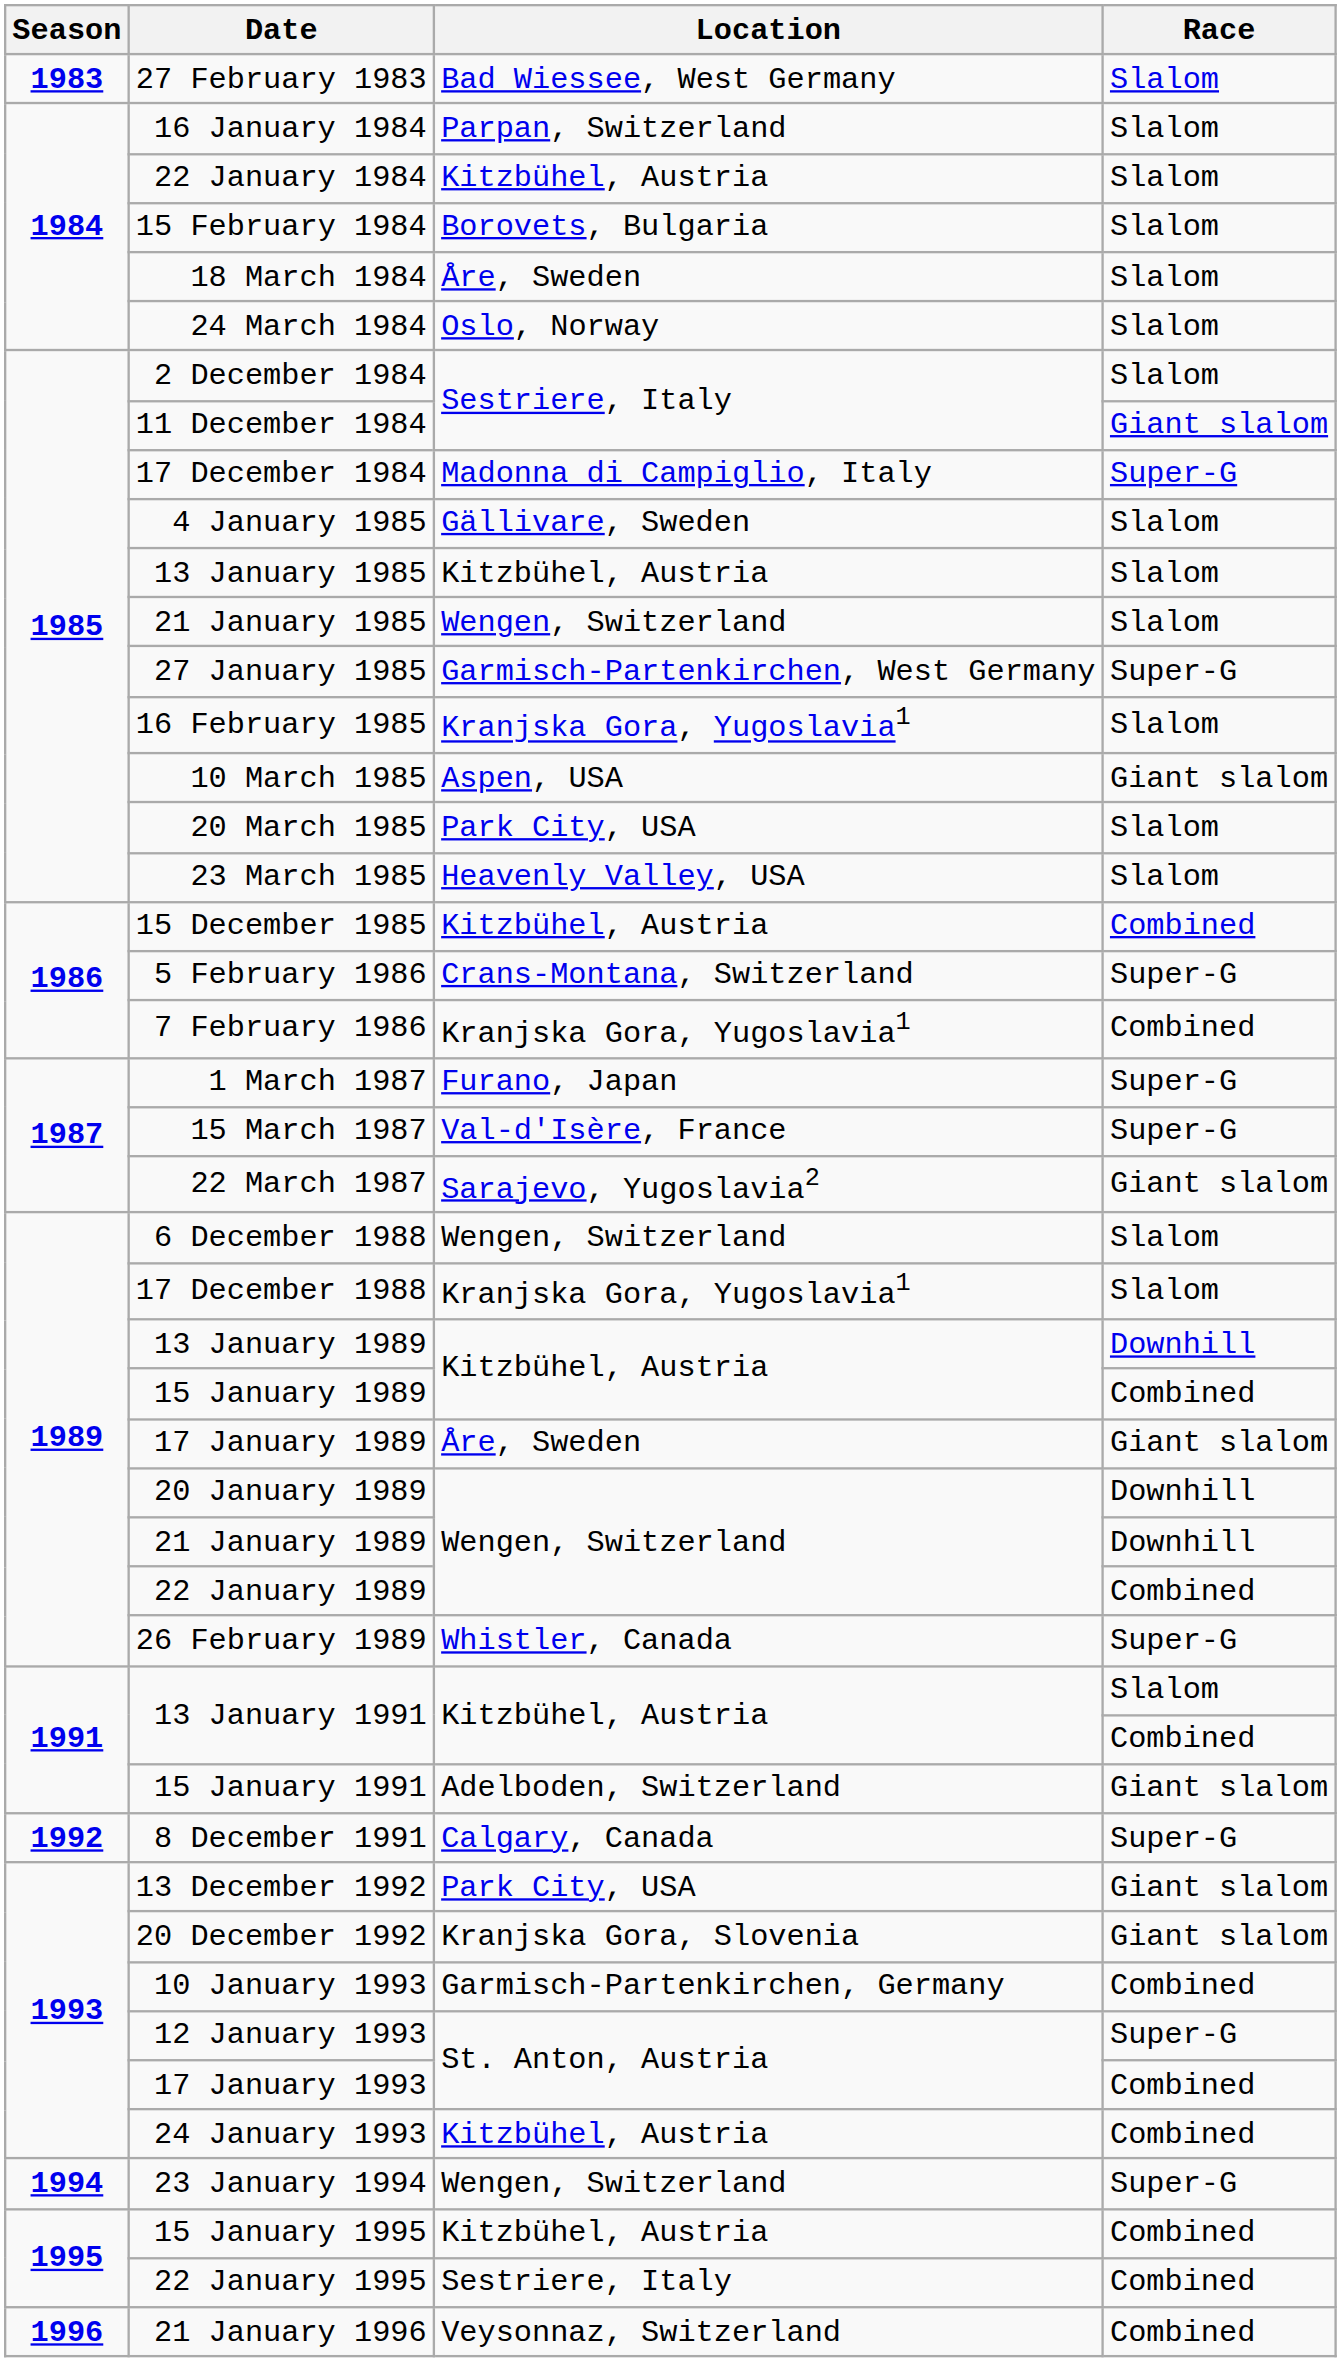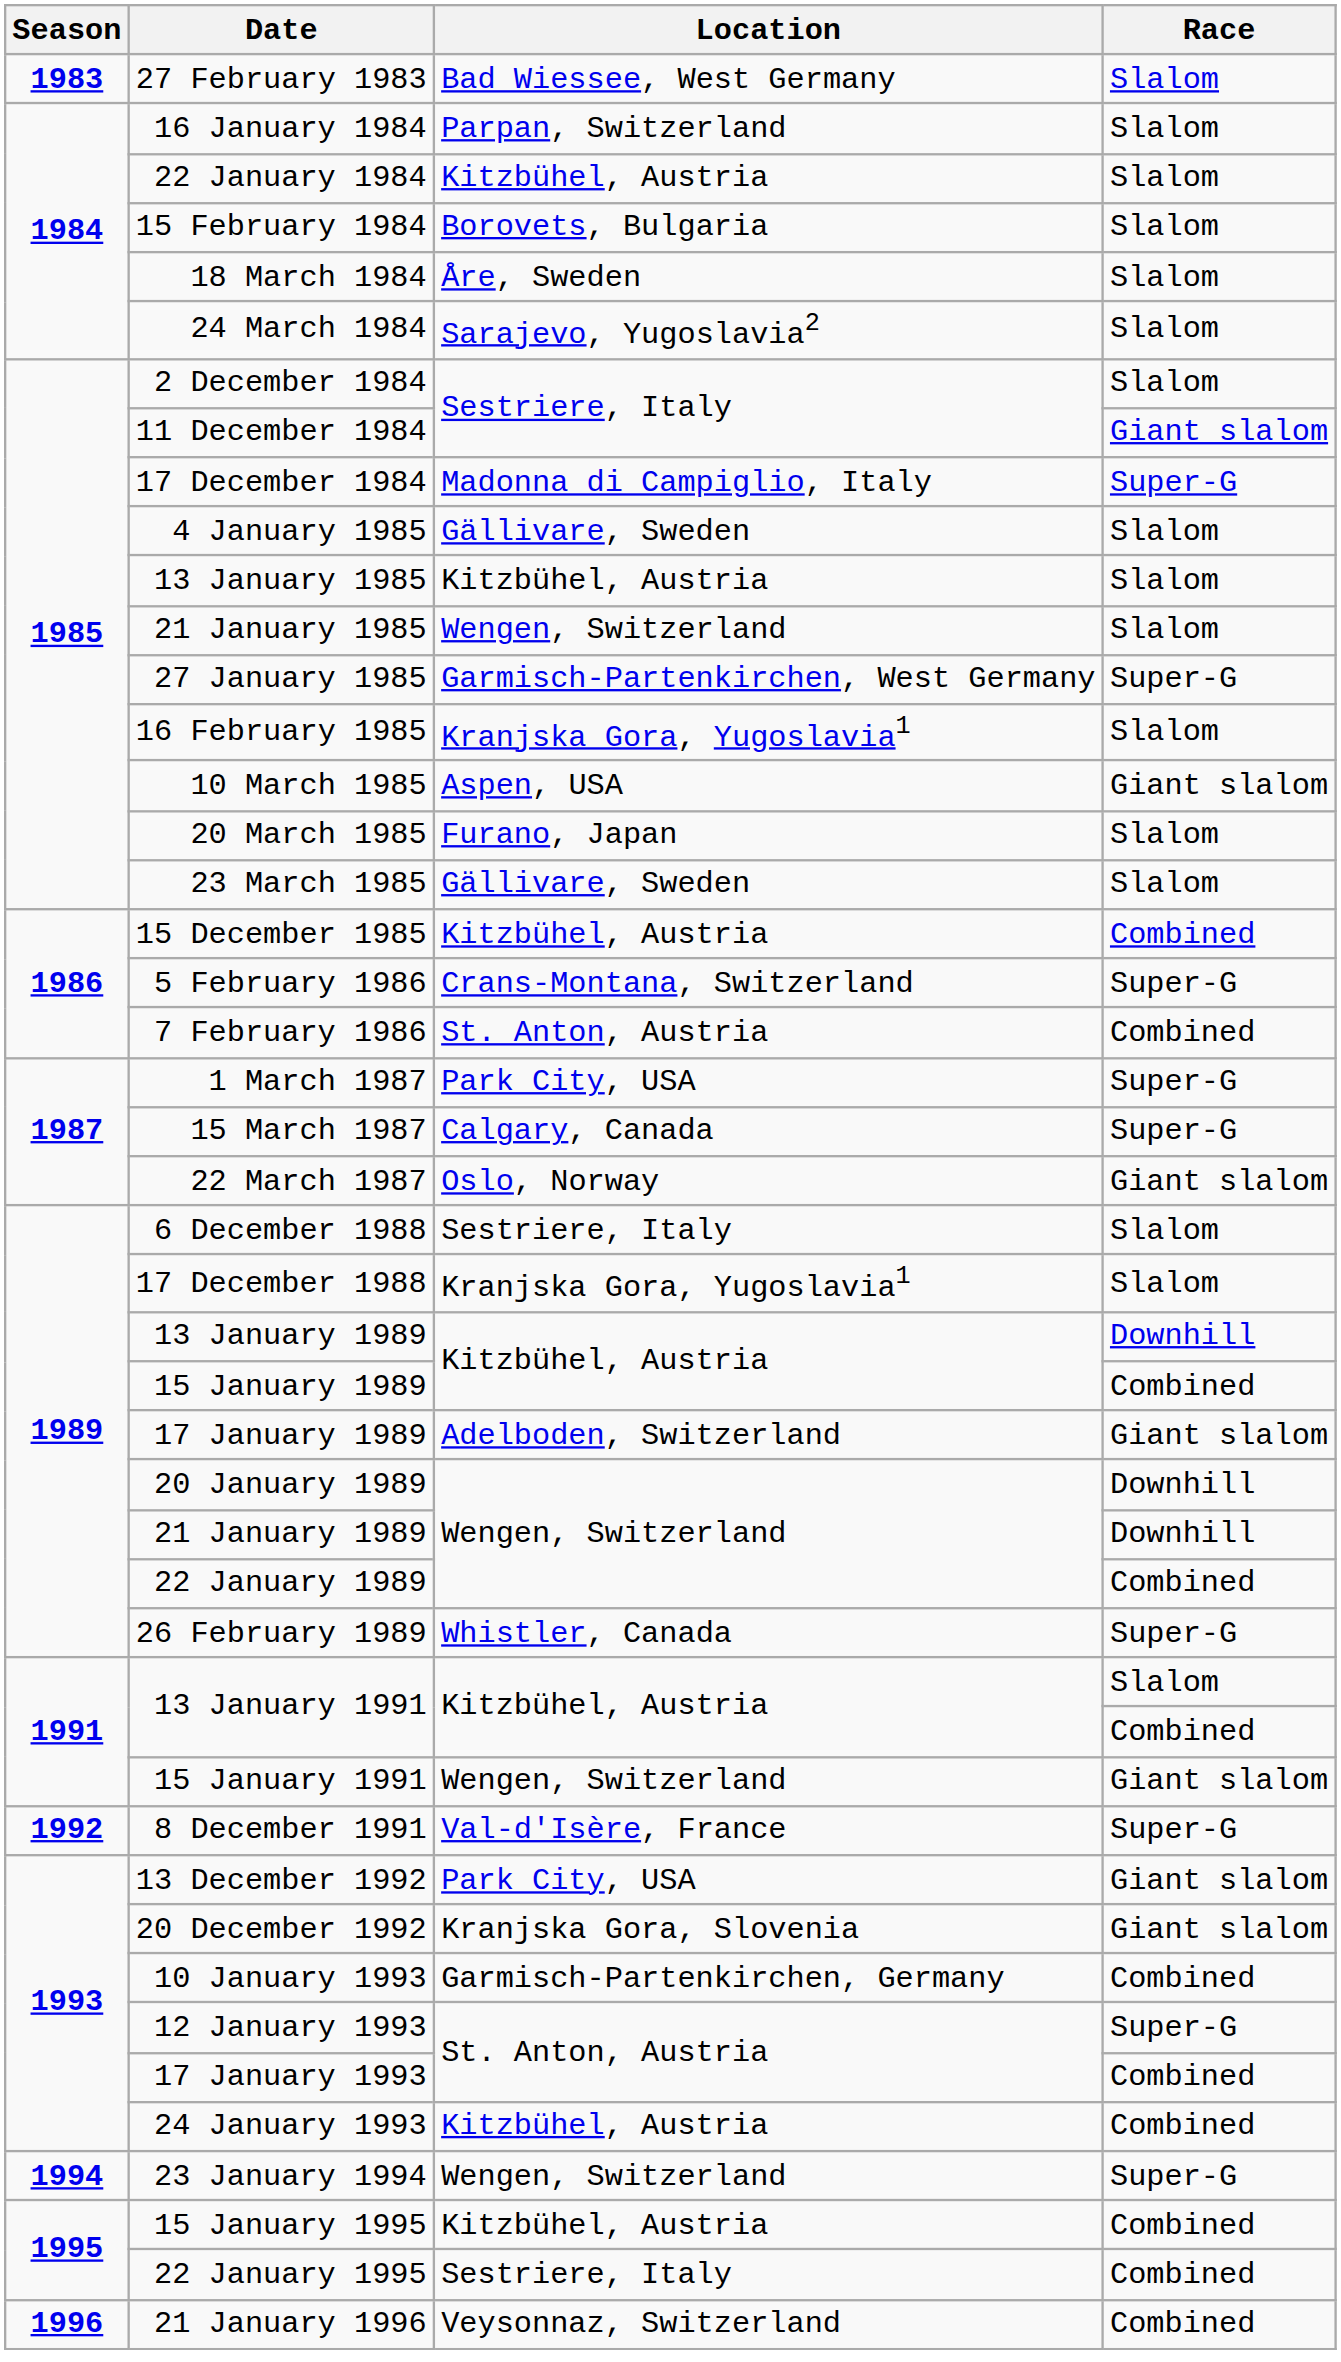 <table class="wikitable">
 <tr>
 <th>Season</th>
 <th>Date</th>
 <th>Location</th>
 <th>Race</th>
 </tr>
 <tr>
 <td rowspan=1 align=center><strong><a href='#'>1983</a></strong></td>
 <td align=right>27 February 1983</td>
 <td><a href='#'>Bad Wiessee</a>, West Germany</td>
 <td><a href='#'>Slalom</a></td>
 </tr>
 <tr>
 <td rowspan=5 align=center><strong><a href='#'>1984</a></strong></td>
 <td align=right>16 January 1984</td>
 <td><a href='#'>Parpan</a>, Switzerland</td>
 <td>Slalom</td>
 </tr>
 <tr>
 <td align=right>22 January 1984</td>
 <td><a href='#'>Kitzbühel</a>, Austria</td>
 <td>Slalom</td>
 </tr>
 <tr>
 <td align=right>15 February 1984</td>
 <td><a href='#'>Borovets</a>, Bulgaria</td>
 <td>Slalom</td>
 </tr>
 <tr>
 <td align=right>18 March 1984</td>
 <td><a href='#'>Åre</a>, Sweden</td>
 <td>Slalom</td>
 </tr>
 <tr>
 <td align=right>24 March 1984</td>
-<td><a href='#'>Oslo</a>, Norway</td>
+<td><a href='#'>Sarajevo</a>, Yugoslavia<sup>2</sup></td>
 <td>Slalom</td>
 </tr>
 <tr>
 <td rowspan=11 align=center><strong><a href='#'>1985</a></strong></td>
 <td align=right>2 December 1984</td>
 <td rowspan=2><a href='#'>Sestriere</a>, Italy</td>
 <td>Slalom</td>
 </tr>
 <tr>
 <td align=right>11 December 1984</td>
 <td><a href='#'>Giant slalom</a></td>
 </tr>
 <tr>
 <td align=right>17 December 1984</td>
 <td><a href='#'>Madonna di Campiglio</a>, Italy</td>
 <td><a href='#'>Super-G</a></td>
 </tr>
 <tr>
 <td align=right>4 January 1985</td>
 <td><a href='#'>Gällivare</a>, Sweden</td>
 <td>Slalom</td>
 </tr>
 <tr>
 <td align=right>13 January 1985</td>
 <td>Kitzbühel, Austria</td>
 <td>Slalom</td>
 </tr>
 <tr>
 <td align=right>21 January 1985</td>
 <td><a href='#'>Wengen</a>, Switzerland</td>
 <td>Slalom</td>
 </tr>
 <tr>
 <td align=right>27 January 1985</td>
 <td><a href='#'>Garmisch-Partenkirchen</a>, West Germany</td>
 <td>Super-G</td>
 </tr>
 <tr>
 <td align=right>16 February 1985</td>
 <td><a href='#'>Kranjska Gora</a>, <a href='#'>Yugoslavia</a><sup>1</sup></td>
 <td>Slalom</td>
 </tr>
 <tr>
 <td align=right>10 March 1985</td>
 <td><a href='#'>Aspen</a>, USA</td>
 <td>Giant slalom</td>
 </tr>
 <tr>
 <td align=right>20 March 1985</td>
-<td><a href='#'>Park City</a>, USA</td>
+<td><a href='#'>Furano</a>, Japan</td>
 <td>Slalom</td>
 </tr>
 <tr>
 <td align=right>23 March 1985</td>
-<td><a href='#'>Heavenly Valley</a>, USA</td>
+<td><a href='#'>Gällivare</a>, Sweden</td>
 <td>Slalom</td>
 </tr>
 <tr>
 <td rowspan=3 align=center><strong><a href='#'>1986</a></strong></td>
 <td align=right>15 December 1985</td>
 <td><a href='#'>Kitzbühel</a>, Austria</td>
 <td><a href='#'>Combined</a></td>
 </tr>
 <tr>
 <td align=right>5 February 1986</td>
 <td><a href='#'>Crans-Montana</a>, Switzerland</td>
 <td>Super-G</td>
 </tr>
 <tr>
 <td align=right>7 February 1986</td>
-<td>Kranjska Gora, Yugoslavia<sup>1</sup></td>
+<td><a href='#'>St. Anton</a>, Austria</td>
 <td>Combined</td>
 </tr>
 <tr>
 <td rowspan=3 align=center><strong><a href='#'>1987</a></strong></td>
 <td align=right>1 March 1987</td>
-<td><a href='#'>Furano</a>, Japan</td>
+<td><a href='#'>Park City</a>, USA</td>
 <td>Super-G</td>
 </tr>
 <tr>
 <td align=right>15 March 1987</td>
-<td><a href='#'>Val-d'Isère</a>, France</td>
+<td><a href='#'>Calgary</a>, Canada</td>
 <td>Super-G</td>
 </tr>
 <tr>
 <td align=right>22 March 1987</td>
-<td><a href='#'>Sarajevo</a>, Yugoslavia<sup>2</sup></td>
+<td><a href='#'>Oslo</a>, Norway</td>
 <td>Giant slalom</td>
 </tr>
 <tr>
 <td rowspan=9 align=center><strong><a href='#'>1989</a></strong></td>
 <td align=right>6 December 1988</td>
-<td>Wengen, Switzerland</td>
+<td>Sestriere, Italy</td>
 <td>Slalom</td>
 </tr>
 <tr>
 <td align=right>17 December 1988</td>
 <td>Kranjska Gora, Yugoslavia<sup>1</sup></td>
 <td>Slalom</td>
 </tr>
 <tr>
 <td align=right>13 January 1989</td>
 <td rowspan=2>Kitzbühel, Austria</td>
 <td><a href='#'>Downhill</a></td>
 </tr>
 <tr>
 <td align=right>15 January 1989</td>
 <td>Combined</td>
 </tr>
 <tr>
 <td align=right>17 January 1989</td>
-<td><a href='#'>Åre</a>, Sweden</td>
+<td><a href='#'>Adelboden</a>, Switzerland</td>
 <td>Giant slalom</td>
 </tr>
 <tr>
 <td align=right>20 January 1989</td>
 <td rowspan=3>Wengen, Switzerland</td>
 <td>Downhill</td>
 </tr>
 <tr>
 <td align=right>21 January 1989</td>
 <td>Downhill</td>
 </tr>
 <tr>
 <td align=right>22 January 1989</td>
 <td>Combined</td>
 </tr>
 <tr>
 <td align=right>26 February 1989</td>
 <td><a href='#'>Whistler</a>, Canada</td>
 <td>Super-G</td>
 </tr>
 <tr>
 <td rowspan=3 align=center><strong><a href='#'>1991</a></strong></td>
 <td rowspan=2 align=right>13 January 1991</td>
 <td rowspan=2>Kitzbühel, Austria</td>
 <td>Slalom</td>
 </tr>
 <tr>
 <td>Combined</td>
 </tr>
 <tr>
 <td align=right>15 January 1991</td>
-<td>Adelboden, Switzerland</td>
+<td>Wengen, Switzerland</td>
 <td>Giant slalom</td>
 </tr>
 <tr>
 <td align=center><strong><a href='#'>1992</a></strong></td>
 <td align=right>8 December 1991</td>
-<td><a href='#'>Calgary</a>, Canada</td>
+<td><a href='#'>Val-d'Isère</a>, France</td>
 <td>Super-G</td>
 </tr>
 <tr>
 <td rowspan=6 align=center><strong><a href='#'>1993</a></strong></td>
 <td align=right>13 December 1992</td>
 <td><a href='#'>Park City</a>, USA</td>
 <td>Giant slalom</td>
 </tr>
 <tr>
 <td align=right>20 December 1992</td>
 <td>Kranjska Gora, Slovenia</td>
 <td>Giant slalom</td>
 </tr>
 <tr>
 <td align=right>10 January 1993</td>
 <td>Garmisch-Partenkirchen, Germany</td>
 <td>Combined</td>
 </tr>
 <tr>
 <td align=right>12 January 1993</td>
 <td rowspan=2>St. Anton, Austria</td>
 <td>Super-G</td>
 </tr>
 <tr>
 <td align=right>17 January 1993</td>
 <td>Combined</td>
 </tr>
 <tr>
 <td align=right>24 January 1993</td>
 <td><a href='#'>Kitzbühel</a>, Austria</td>
 <td>Combined</td>
 </tr>
 <tr>
 <td align=center><strong><a href='#'>1994</a></strong></td>
 <td align=right>23 January 1994</td>
 <td>Wengen, Switzerland</td>
 <td>Super-G</td>
 </tr>
 <tr>
 <td rowspan=2 align=center><strong><a href='#'>1995</a></strong></td>
 <td align=right>15 January 1995</td>
 <td>Kitzbühel, Austria</td>
 <td>Combined</td>
 </tr>
 <tr>
 <td align=right>22 January 1995</td>
 <td>Sestriere, Italy</td>
 <td>Combined</td>
 </tr>
 <tr>
 <td align=center><strong><a href='#'>1996</a></strong></td>
 <td align=right>21 January 1996</td>
 <td>Veysonnaz, Switzerland</td>
 <td>Combined</td>
 </tr>
 </table>
